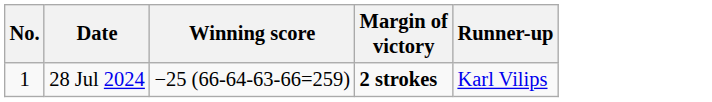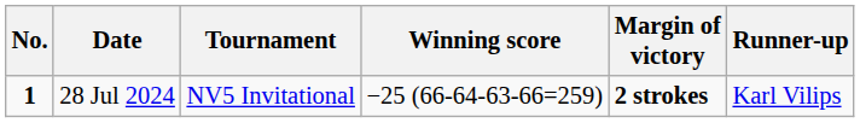 <table class="wikitable" style="font-size:95%;">
 <tr>
 <th>No.</th>
 <th>Date</th>
+<th>Tournament</th>
 <th>Winning score</th>
 <th>Margin of<br>victory</th>
 <th>Runner-up</th>
 </tr>
 <tr>
-<td align=center>1</td>
+<td align=center><strong>1</strong></td>
 <td align=right>28 Jul <a href='#'>2024</a></td>
+<td><a href='#'>NV5 Invitational</a></td>
 <td>−25 (66-64-63-66=259)</td>
 <td><strong>2 strokes</strong></td>
 <td> <a href='#'>Karl Vilips</a></td>
 </tr>
 </table>
